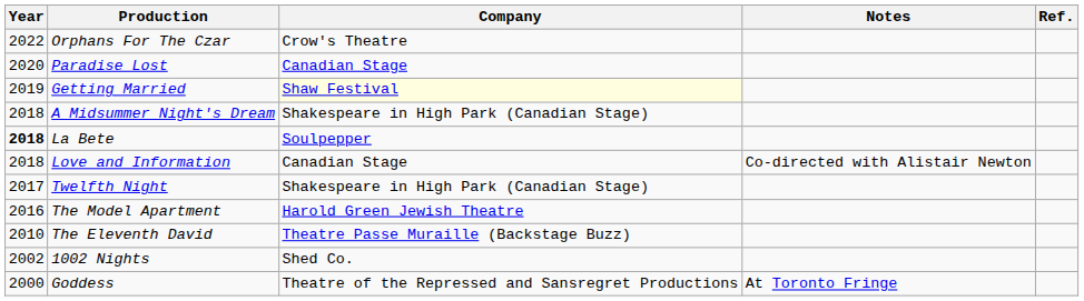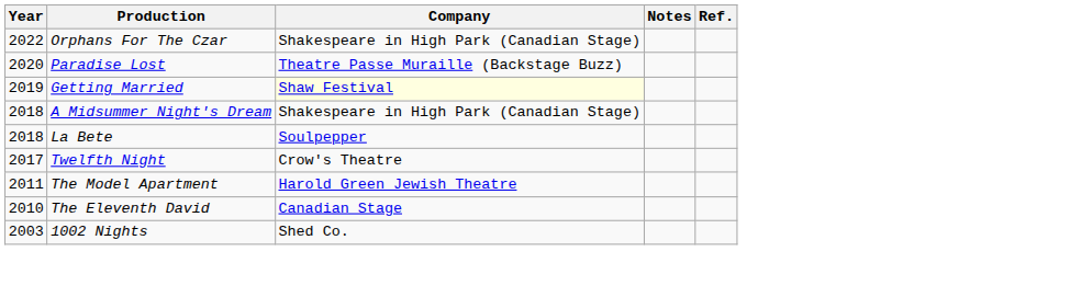 <table class="wikitable">
 <tr>
 <th>Year</th>
 <th>Production</th>
 <th>Company</th>
 <th>Notes</th>
 <th>Ref.</th>
 </tr>
 <tr>
 <td>2022</td>
 <td><em>Orphans For The Czar</em></td>
-<td>Crow's Theatre</td>
+<td>Shakespeare in High Park (Canadian Stage)</td>
 <td></td>
 <td></td>
 </tr>
 <tr>
 <td>2020</td>
 <td><em><a href='#'>Paradise Lost</a></em></td>
-<td><a href='#'>Canadian Stage</a></td>
+<td><a href='#'>Theatre Passe Muraille</a> (Backstage Buzz)</td>
 <td></td>
 <td></td>
 </tr>
 <tr>
 <td>2019</td>
 <td><em><a href='#'>Getting Married</a></em></td>
 <td style="background: lightyellow;"><a href='#'>Shaw Festival</a></td>
 <td></td>
 <td></td>
 </tr>
 <tr>
 <td>2018</td>
 <td><em><a href='#'>A Midsummer Night's Dream</a></em></td>
 <td>Shakespeare in High Park (Canadian Stage)</td>
 <td></td>
 <td></td>
 </tr>
 <tr>
-<td><strong>2018</strong></td>
+<td>2018</td>
 <td><em>La Bete</em></td>
 <td><a href='#'>Soulpepper</a></td>
 <td></td>
 <td></td>
 </tr>
 <tr>
-<td>2018</td>
-<td><em><a href='#'>Love and Information</a></em></td>
-<td>Canadian Stage</td>
-<td>Co-directed with Alistair Newton</td>
-<td></td>
-</tr>
-<tr>
 <td>2017</td>
 <td><em><a href='#'>Twelfth Night</a></em></td>
-<td>Shakespeare in High Park (Canadian Stage)</td>
+<td>Crow's Theatre</td>
 <td></td>
 <td></td>
 </tr>
 <tr>
-<td>2016</td>
+<td>2011</td>
 <td><em>The Model Apartment</em></td>
 <td><a href='#'>Harold Green Jewish Theatre</a></td>
 <td></td>
 <td></td>
 </tr>
 <tr>
 <td>2010</td>
 <td><em>The Eleventh David</em></td>
-<td><a href='#'>Theatre Passe Muraille</a> (Backstage Buzz)</td>
+<td><a href='#'>Canadian Stage</a></td>
 <td></td>
 <td></td>
 </tr>
 <tr>
-<td>2002</td>
+<td>2003</td>
 <td><em>1002 Nights</em></td>
 <td>Shed Co.</td>
 <td></td>
 <td></td>
 </tr>
-<tr>
-<td>2000</td>
-<td><em>Goddess</em></td>
-<td>Theatre of the Repressed and Sansregret Productions</td>
-<td>At <a href='#'>Toronto Fringe</a></td>
-<td></td>
-</tr>
 </table>
